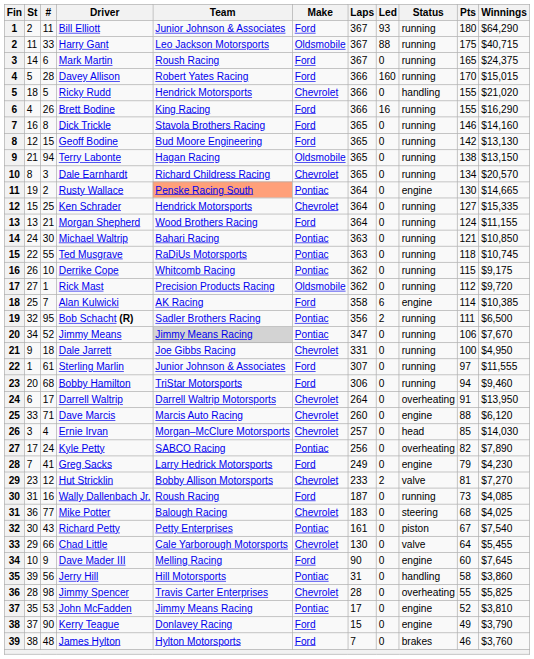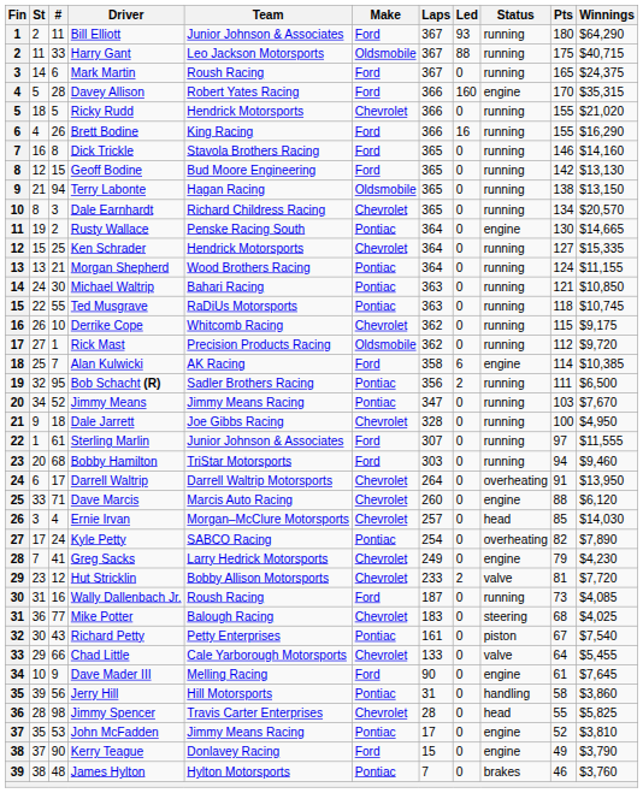 <table class="wikitable" style="font-size:95%">
 <tr>
 <th>Fin</th>
 <th>St</th>
 <th>#</th>
 <th>Driver</th>
 <th>Team</th>
 <th>Make</th>
 <th>Laps</th>
 <th>Led</th>
 <th>Status</th>
 <th>Pts</th>
 <th>Winnings</th>
 </tr>
 <tr>
 <th>1</th>
 <td>2</td>
 <td>11</td>
 <td><a href='#'>Bill Elliott</a></td>
 <td><a href='#'>Junior Johnson & Associates</a></td>
 <td><a href='#'>Ford</a></td>
 <td>367</td>
 <td>93</td>
 <td>running</td>
 <td>180</td>
 <td>$64,290</td>
 </tr>
 <tr>
 <th>2</th>
 <td>11</td>
 <td>33</td>
 <td><a href='#'>Harry Gant</a></td>
 <td><a href='#'>Leo Jackson Motorsports</a></td>
 <td><a href='#'>Oldsmobile</a></td>
 <td>367</td>
 <td>88</td>
 <td>running</td>
 <td>175</td>
 <td>$40,715</td>
 </tr>
 <tr>
 <th>3</th>
 <td>14</td>
 <td>6</td>
 <td><a href='#'>Mark Martin</a></td>
 <td><a href='#'>Roush Racing</a></td>
 <td><a href='#'>Ford</a></td>
 <td>367</td>
 <td>0</td>
 <td>running</td>
 <td>165</td>
 <td>$24,375</td>
 </tr>
 <tr>
 <th>4</th>
 <td>5</td>
 <td>28</td>
 <td><a href='#'>Davey Allison</a></td>
 <td><a href='#'>Robert Yates Racing</a></td>
 <td><a href='#'>Ford</a></td>
 <td>366</td>
 <td>160</td>
-<td>running</td>
+<td>engine</td>
 <td>170</td>
-<td>$15,015</td>
+<td>$35,315</td>
 </tr>
 <tr>
 <th>5</th>
 <td>18</td>
 <td>5</td>
 <td><a href='#'>Ricky Rudd</a></td>
 <td><a href='#'>Hendrick Motorsports</a></td>
 <td><a href='#'>Chevrolet</a></td>
 <td>366</td>
 <td>0</td>
-<td>handling</td>
+<td>running</td>
 <td>155</td>
 <td>$21,020</td>
 </tr>
 <tr>
 <th>6</th>
 <td>4</td>
 <td>26</td>
 <td><a href='#'>Brett Bodine</a></td>
 <td><a href='#'>King Racing</a></td>
 <td><a href='#'>Ford</a></td>
 <td>366</td>
 <td>16</td>
 <td>running</td>
 <td>155</td>
 <td>$16,290</td>
 </tr>
 <tr>
 <th>7</th>
 <td>16</td>
 <td>8</td>
 <td><a href='#'>Dick Trickle</a></td>
 <td><a href='#'>Stavola Brothers Racing</a></td>
 <td><a href='#'>Ford</a></td>
 <td>365</td>
 <td>0</td>
 <td>running</td>
 <td>146</td>
 <td>$14,160</td>
 </tr>
 <tr>
 <th>8</th>
 <td>12</td>
 <td>15</td>
 <td><a href='#'>Geoff Bodine</a></td>
 <td><a href='#'>Bud Moore Engineering</a></td>
 <td><a href='#'>Ford</a></td>
 <td>365</td>
 <td>0</td>
 <td>running</td>
 <td>142</td>
 <td>$13,130</td>
 </tr>
 <tr>
 <th>9</th>
 <td>21</td>
 <td>94</td>
 <td><a href='#'>Terry Labonte</a></td>
 <td><a href='#'>Hagan Racing</a></td>
 <td><a href='#'>Oldsmobile</a></td>
 <td>365</td>
 <td>0</td>
 <td>running</td>
 <td>138</td>
 <td>$13,150</td>
 </tr>
 <tr>
 <th>10</th>
 <td>8</td>
 <td>3</td>
 <td><a href='#'>Dale Earnhardt</a></td>
 <td><a href='#'>Richard Childress Racing</a></td>
 <td><a href='#'>Chevrolet</a></td>
 <td>365</td>
 <td>0</td>
 <td>running</td>
 <td>134</td>
 <td>$20,570</td>
 </tr>
 <tr>
 <th>11</th>
 <td>19</td>
 <td>2</td>
 <td><a href='#'>Rusty Wallace</a></td>
-<td style="background: lightsalmon;"><a href='#'>Penske Racing South</a></td>
+<td><a href='#'>Penske Racing South</a></td>
 <td><a href='#'>Pontiac</a></td>
 <td>364</td>
 <td>0</td>
 <td>engine</td>
 <td>130</td>
 <td>$14,665</td>
 </tr>
 <tr>
 <th>12</th>
 <td>15</td>
 <td>25</td>
 <td><a href='#'>Ken Schrader</a></td>
 <td><a href='#'>Hendrick Motorsports</a></td>
 <td><a href='#'>Chevrolet</a></td>
 <td>364</td>
 <td>0</td>
 <td>running</td>
 <td>127</td>
 <td>$15,335</td>
 </tr>
 <tr>
 <th>13</th>
 <td>13</td>
 <td>21</td>
 <td><a href='#'>Morgan Shepherd</a></td>
 <td><a href='#'>Wood Brothers Racing</a></td>
-<td><a href='#'>Ford</a></td>
+<td><a href='#'>Pontiac</a></td>
 <td>364</td>
 <td>0</td>
 <td>running</td>
 <td>124</td>
 <td>$11,155</td>
 </tr>
 <tr>
 <th>14</th>
 <td>24</td>
 <td>30</td>
 <td><a href='#'>Michael Waltrip</a></td>
 <td><a href='#'>Bahari Racing</a></td>
 <td><a href='#'>Pontiac</a></td>
 <td>363</td>
 <td>0</td>
 <td>running</td>
 <td>121</td>
 <td>$10,850</td>
 </tr>
 <tr>
 <th>15</th>
 <td>22</td>
 <td>55</td>
 <td><a href='#'>Ted Musgrave</a></td>
 <td><a href='#'>RaDiUs Motorsports</a></td>
 <td><a href='#'>Pontiac</a></td>
 <td>363</td>
 <td>0</td>
 <td>running</td>
 <td>118</td>
 <td>$10,745</td>
 </tr>
 <tr>
 <th>16</th>
 <td>26</td>
 <td>10</td>
 <td><a href='#'>Derrike Cope</a></td>
 <td><a href='#'>Whitcomb Racing</a></td>
-<td><a href='#'>Pontiac</a></td>
+<td><a href='#'>Chevrolet</a></td>
 <td>362</td>
 <td>0</td>
 <td>running</td>
 <td>115</td>
 <td>$9,175</td>
 </tr>
 <tr>
 <th>17</th>
 <td>27</td>
 <td>1</td>
 <td><a href='#'>Rick Mast</a></td>
 <td><a href='#'>Precision Products Racing</a></td>
 <td><a href='#'>Oldsmobile</a></td>
 <td>362</td>
 <td>0</td>
 <td>running</td>
 <td>112</td>
 <td>$9,720</td>
 </tr>
 <tr>
 <th>18</th>
 <td>25</td>
 <td>7</td>
 <td><a href='#'>Alan Kulwicki</a></td>
 <td><a href='#'>AK Racing</a></td>
 <td><a href='#'>Ford</a></td>
 <td>358</td>
 <td>6</td>
 <td>engine</td>
 <td>114</td>
 <td>$10,385</td>
 </tr>
 <tr>
 <th>19</th>
 <td>32</td>
 <td>95</td>
 <td><a href='#'>Bob Schacht</a> <strong>(R)</strong></td>
 <td><a href='#'>Sadler Brothers Racing</a></td>
 <td><a href='#'>Pontiac</a></td>
 <td>356</td>
 <td>2</td>
 <td>running</td>
 <td>111</td>
 <td>$6,500</td>
 </tr>
 <tr>
 <th>20</th>
 <td>34</td>
 <td>52</td>
 <td><a href='#'>Jimmy Means</a></td>
-<td style="background: lightgrey;"><a href='#'>Jimmy Means Racing</a></td>
+<td><a href='#'>Jimmy Means Racing</a></td>
 <td><a href='#'>Pontiac</a></td>
 <td>347</td>
 <td>0</td>
 <td>running</td>
-<td>106</td>
+<td>103</td>
 <td>$7,670</td>
 </tr>
 <tr>
 <th>21</th>
 <td>9</td>
 <td>18</td>
 <td><a href='#'>Dale Jarrett</a></td>
 <td><a href='#'>Joe Gibbs Racing</a></td>
 <td><a href='#'>Chevrolet</a></td>
-<td>331</td>
+<td>328</td>
 <td>0</td>
 <td>running</td>
 <td>100</td>
 <td>$4,950</td>
 </tr>
 <tr>
 <th>22</th>
 <td>1</td>
 <td>61</td>
 <td><a href='#'>Sterling Marlin</a></td>
 <td><a href='#'>Junior Johnson & Associates</a></td>
 <td><a href='#'>Ford</a></td>
 <td>307</td>
 <td>0</td>
 <td>running</td>
 <td>97</td>
 <td>$11,555</td>
 </tr>
 <tr>
 <th>23</th>
 <td>20</td>
 <td>68</td>
 <td><a href='#'>Bobby Hamilton</a></td>
 <td><a href='#'>TriStar Motorsports</a></td>
 <td><a href='#'>Ford</a></td>
-<td>306</td>
+<td>303</td>
 <td>0</td>
 <td>running</td>
 <td>94</td>
 <td>$9,460</td>
 </tr>
 <tr>
 <th>24</th>
 <td>6</td>
 <td>17</td>
 <td><a href='#'>Darrell Waltrip</a></td>
 <td><a href='#'>Darrell Waltrip Motorsports</a></td>
 <td><a href='#'>Chevrolet</a></td>
 <td>264</td>
 <td>0</td>
 <td>overheating</td>
 <td>91</td>
 <td>$13,950</td>
 </tr>
 <tr>
 <th>25</th>
 <td>33</td>
 <td>71</td>
 <td><a href='#'>Dave Marcis</a></td>
 <td><a href='#'>Marcis Auto Racing</a></td>
 <td><a href='#'>Chevrolet</a></td>
 <td>260</td>
 <td>0</td>
 <td>engine</td>
 <td>88</td>
 <td>$6,120</td>
 </tr>
 <tr>
 <th>26</th>
 <td>3</td>
 <td>4</td>
 <td><a href='#'>Ernie Irvan</a></td>
 <td><a href='#'>Morgan–McClure Motorsports</a></td>
 <td><a href='#'>Chevrolet</a></td>
 <td>257</td>
 <td>0</td>
 <td>head</td>
 <td>85</td>
 <td>$14,030</td>
 </tr>
 <tr>
 <th>27</th>
 <td>17</td>
 <td>24</td>
 <td><a href='#'>Kyle Petty</a></td>
 <td><a href='#'>SABCO Racing</a></td>
 <td><a href='#'>Pontiac</a></td>
-<td>256</td>
+<td>254</td>
 <td>0</td>
 <td>overheating</td>
 <td>82</td>
 <td>$7,890</td>
 </tr>
 <tr>
 <th>28</th>
 <td>7</td>
 <td>41</td>
 <td><a href='#'>Greg Sacks</a></td>
 <td><a href='#'>Larry Hedrick Motorsports</a></td>
-<td><a href='#'>Ford</a></td>
+<td><a href='#'>Chevrolet</a></td>
 <td>249</td>
 <td>0</td>
 <td>engine</td>
 <td>79</td>
 <td>$4,230</td>
 </tr>
 <tr>
 <th>29</th>
 <td>23</td>
 <td>12</td>
 <td><a href='#'>Hut Stricklin</a></td>
 <td><a href='#'>Bobby Allison Motorsports</a></td>
 <td><a href='#'>Chevrolet</a></td>
 <td>233</td>
 <td>2</td>
 <td>valve</td>
 <td>81</td>
-<td>$7,270</td>
+<td>$7,720</td>
 </tr>
 <tr>
 <th>30</th>
 <td>31</td>
 <td>16</td>
 <td><a href='#'>Wally Dallenbach Jr.</a></td>
 <td><a href='#'>Roush Racing</a></td>
 <td><a href='#'>Ford</a></td>
 <td>187</td>
 <td>0</td>
 <td>running</td>
 <td>73</td>
 <td>$4,085</td>
 </tr>
 <tr>
 <th>31</th>
 <td>36</td>
 <td>77</td>
 <td><a href='#'>Mike Potter</a></td>
 <td><a href='#'>Balough Racing</a></td>
 <td><a href='#'>Chevrolet</a></td>
 <td>183</td>
 <td>0</td>
 <td>steering</td>
 <td>68</td>
 <td>$4,025</td>
 </tr>
 <tr>
 <th>32</th>
 <td>30</td>
 <td>43</td>
 <td><a href='#'>Richard Petty</a></td>
 <td><a href='#'>Petty Enterprises</a></td>
 <td><a href='#'>Pontiac</a></td>
 <td>161</td>
 <td>0</td>
 <td>piston</td>
 <td>67</td>
 <td>$7,540</td>
 </tr>
 <tr>
 <th>33</th>
 <td>29</td>
 <td>66</td>
 <td><a href='#'>Chad Little</a></td>
 <td><a href='#'>Cale Yarborough Motorsports</a></td>
 <td><a href='#'>Chevrolet</a></td>
-<td>130</td>
+<td>133</td>
 <td>0</td>
 <td>valve</td>
 <td>64</td>
 <td>$5,455</td>
 </tr>
 <tr>
 <th>34</th>
 <td>10</td>
 <td>9</td>
 <td><a href='#'>Dave Mader III</a></td>
 <td><a href='#'>Melling Racing</a></td>
 <td><a href='#'>Ford</a></td>
 <td>90</td>
 <td>0</td>
 <td>engine</td>
-<td>60</td>
+<td>61</td>
 <td>$7,645</td>
 </tr>
 <tr>
 <th>35</th>
 <td>39</td>
 <td>56</td>
 <td><a href='#'>Jerry Hill</a></td>
 <td><a href='#'>Hill Motorsports</a></td>
 <td><a href='#'>Pontiac</a></td>
 <td>31</td>
 <td>0</td>
 <td>handling</td>
 <td>58</td>
 <td>$3,860</td>
 </tr>
 <tr>
 <th>36</th>
 <td>28</td>
 <td>98</td>
 <td><a href='#'>Jimmy Spencer</a></td>
 <td><a href='#'>Travis Carter Enterprises</a></td>
 <td><a href='#'>Chevrolet</a></td>
 <td>28</td>
 <td>0</td>
-<td>overheating</td>
+<td>head</td>
 <td>55</td>
 <td>$5,825</td>
 </tr>
 <tr>
 <th>37</th>
 <td>35</td>
 <td>53</td>
 <td><a href='#'>John McFadden</a></td>
 <td><a href='#'>Jimmy Means Racing</a></td>
 <td><a href='#'>Pontiac</a></td>
 <td>17</td>
 <td>0</td>
 <td>engine</td>
 <td>52</td>
 <td>$3,810</td>
 </tr>
 <tr>
 <th>38</th>
 <td>37</td>
 <td>90</td>
 <td><a href='#'>Kerry Teague</a></td>
 <td><a href='#'>Donlavey Racing</a></td>
 <td><a href='#'>Ford</a></td>
 <td>15</td>
 <td>0</td>
 <td>engine</td>
 <td>49</td>
 <td>$3,790</td>
 </tr>
 <tr>
 <th>39</th>
 <td>38</td>
 <td>48</td>
 <td><a href='#'>James Hylton</a></td>
 <td><a href='#'>Hylton Motorsports</a></td>
-<td><a href='#'>Ford</a></td>
+<td><a href='#'>Pontiac</a></td>
 <td>7</td>
 <td>0</td>
 <td>brakes</td>
 <td>46</td>
 <td>$3,760</td>
 </tr>
 <tr>
 <th colspan="11"></th>
 </tr>
 </table>
